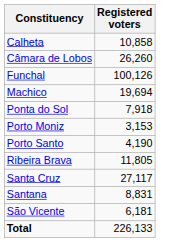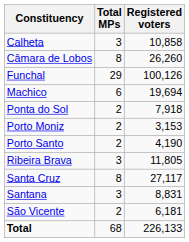 <table class="wikitable sortable" style="text-align:right">
 <tr>
 <th>Constituency</th>
+<th>Total <br>MPs</th>
 <th>Registered<br>voters</th>
 </tr>
 <tr>
 <td align="left"><a href='#'>Calheta</a></td>
+<td>3</td>
 <td>10,858</td>
 </tr>
 <tr>
 <td align="left"><a href='#'>Câmara de Lobos</a></td>
+<td>8</td>
 <td>26,260</td>
 </tr>
 <tr>
 <td align="left"><a href='#'>Funchal</a></td>
+<td>29</td>
 <td>100,126</td>
 </tr>
 <tr>
 <td align="left"><a href='#'>Machico</a></td>
+<td>6</td>
 <td>19,694</td>
 </tr>
 <tr>
 <td align="left"><a href='#'>Ponta do Sol</a></td>
+<td>2</td>
 <td>7,918</td>
 </tr>
 <tr>
 <td align="left"><a href='#'>Porto Moniz</a></td>
+<td>2</td>
 <td>3,153</td>
 </tr>
 <tr>
 <td align="left"><a href='#'>Porto Santo</a></td>
+<td>2</td>
 <td>4,190</td>
 </tr>
 <tr>
 <td align="left"><a href='#'>Ribeira Brava</a></td>
+<td>3</td>
 <td>11,805</td>
 </tr>
 <tr>
 <td align="left"><a href='#'>Santa Cruz</a></td>
+<td>8</td>
 <td>27,117</td>
 </tr>
 <tr>
 <td align="left"><a href='#'>Santana</a></td>
+<td>3</td>
 <td>8,831</td>
 </tr>
 <tr>
 <td align="left"><a href='#'>São Vicente</a></td>
+<td>2</td>
 <td>6,181</td>
 </tr>
 <tr>
 <td align="left"><strong>Total</strong></td>
+<td>68</td>
 <td>226,133</td>
 </tr>
 </table>
